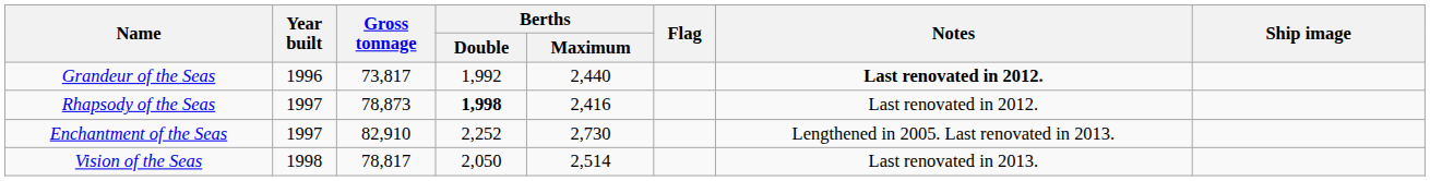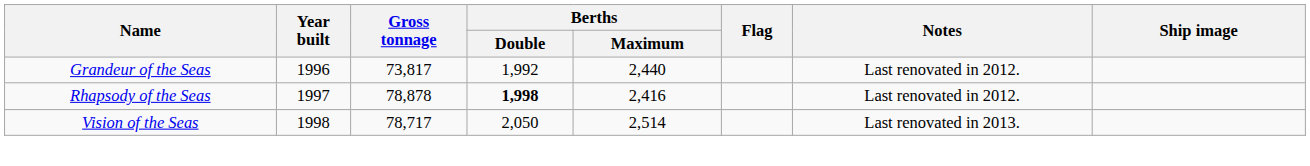 <table class="wikitable sortable" style="width: 100%; text-align: center;">
 <tr>
 <th rowspan="2">Name</th>
 <th rowspan="2">Year<br>built</th>
 <th rowspan="2"><a href='#'>Gross<br>tonnage</a></th>
 <th colspan="2">Berths</th>
 <th rowspan="2">Flag</th>
 <th rowspan="2" class=unsortable>Notes</th>
 <th rowspan="2" style="width:200px;" class=unsortable>Ship image</th>
 </tr>
 <tr>
 <th>Double</th>
 <th>Maximum</th>
 </tr>
 <tr>
 <td><em><a href='#'>Grandeur of the Seas</a></em></td>
 <td>1996</td>
 <td>73,817</td>
 <td>1,992</td>
 <td>2,440</td>
 <td></td>
-<td><strong>Last renovated in 2012.</strong></td>
+<td>Last renovated in 2012.</td>
 <td></td>
 </tr>
 <tr>
 <td><em><a href='#'>Rhapsody of the Seas</a></em></td>
 <td>1997</td>
-<td>78,873</td>
+<td>78,878</td>
 <td><strong>1,998</strong></td>
 <td>2,416</td>
 <td></td>
 <td>Last renovated in 2012.</td>
 <td></td>
 </tr>
 <tr>
-<td><em><a href='#'>Enchantment of the Seas</a></em></td>
-<td>1997</td>
-<td>82,910</td>
-<td>2,252</td>
-<td>2,730</td>
-<td></td>
-<td>Lengthened in 2005. Last renovated in 2013.</td>
-<td></td>
-</tr>
-<tr>
 <td><em><a href='#'>Vision of the Seas</a></em></td>
 <td>1998</td>
-<td>78,817</td>
+<td>78,717</td>
 <td>2,050</td>
 <td>2,514</td>
 <td></td>
 <td>Last renovated in 2013.</td>
 <td></td>
 </tr>
 </table>
